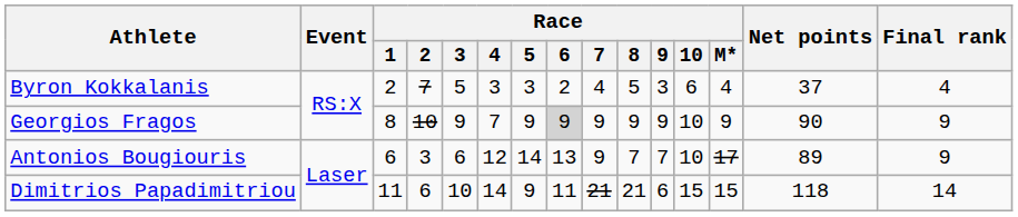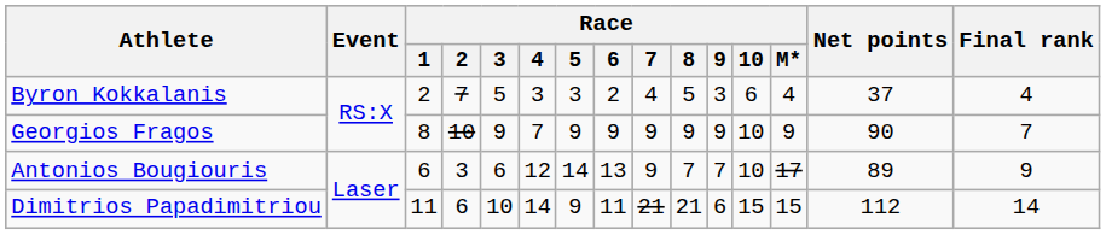 <table class="wikitable" style="font-size:90%">
 <tr>
 <th rowspan="2">Athlete</th>
 <th rowspan="2">Event</th>
 <th colspan=11>Race</th>
 <th rowspan=2>Net points</th>
 <th rowspan=2>Final rank</th>
 </tr>
 <tr style="font-size:95%">
 <th>1</th>
 <th>2</th>
 <th>3</th>
 <th>4</th>
 <th>5</th>
 <th>6</th>
 <th>7</th>
 <th>8</th>
 <th>9</th>
 <th>10</th>
 <th>M*</th>
 </tr>
 <tr align=center>
 <td align=left><a href='#'>Byron Kokkalanis</a></td>
 <td align=center rowspan=2><a href='#'>RS:X</a></td>
 <td>2</td>
 <td><s>7</s></td>
 <td>5</td>
 <td>3</td>
 <td>3</td>
 <td>2</td>
 <td>4</td>
 <td>5</td>
 <td>3</td>
 <td>6</td>
 <td>4</td>
 <td>37</td>
 <td>4</td>
 </tr>
 <tr align=center>
 <td align=left><a href='#'>Georgios Fragos</a></td>
 <td>8</td>
 <td><s>10</s></td>
 <td>9</td>
 <td>7</td>
 <td>9</td>
-<td style="background: lightgrey;">9</td>
+<td>9</td>
 <td>9</td>
 <td>9</td>
 <td>9</td>
 <td>10</td>
 <td>9</td>
 <td>90</td>
-<td>9</td>
+<td>7</td>
 </tr>
 <tr align=center>
 <td align=left><a href='#'>Antonios Bougiouris</a></td>
 <td align=center rowspan=2><a href='#'>Laser</a></td>
 <td>6</td>
 <td>3</td>
 <td>6</td>
 <td>12</td>
 <td>14</td>
 <td>13</td>
 <td>9</td>
 <td>7</td>
 <td>7</td>
 <td>10</td>
 <td><s>17</s></td>
 <td>89</td>
 <td>9</td>
 </tr>
 <tr align=center>
 <td align=left><a href='#'>Dimitrios Papadimitriou</a></td>
 <td>11</td>
 <td>6</td>
 <td>10</td>
 <td>14</td>
 <td>9</td>
 <td>11</td>
 <td><s>21</s></td>
 <td>21</td>
 <td>6</td>
 <td>15</td>
 <td>15</td>
-<td>118</td>
+<td>112</td>
 <td>14</td>
 </tr>
 </table>
